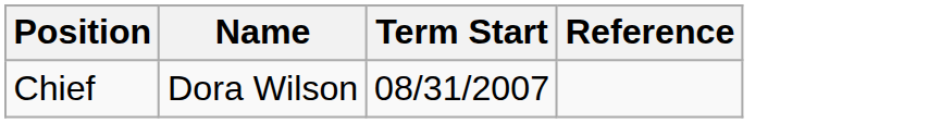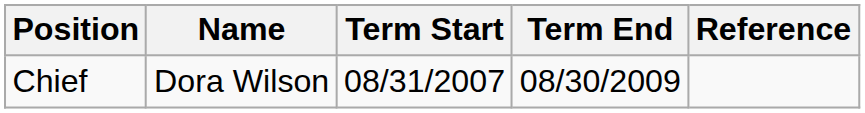 <table class="wikitable">
 <tr>
 <th>Position</th>
 <th>Name</th>
 <th>Term Start</th>
+<th>Term End</th>
 <th>Reference</th>
 </tr>
 <tr>
 <td>Chief</td>
 <td>Dora Wilson</td>
 <td>08/31/2007</td>
+<td>08/30/2009</td>
 <td></td>
 </tr>
 </table>
